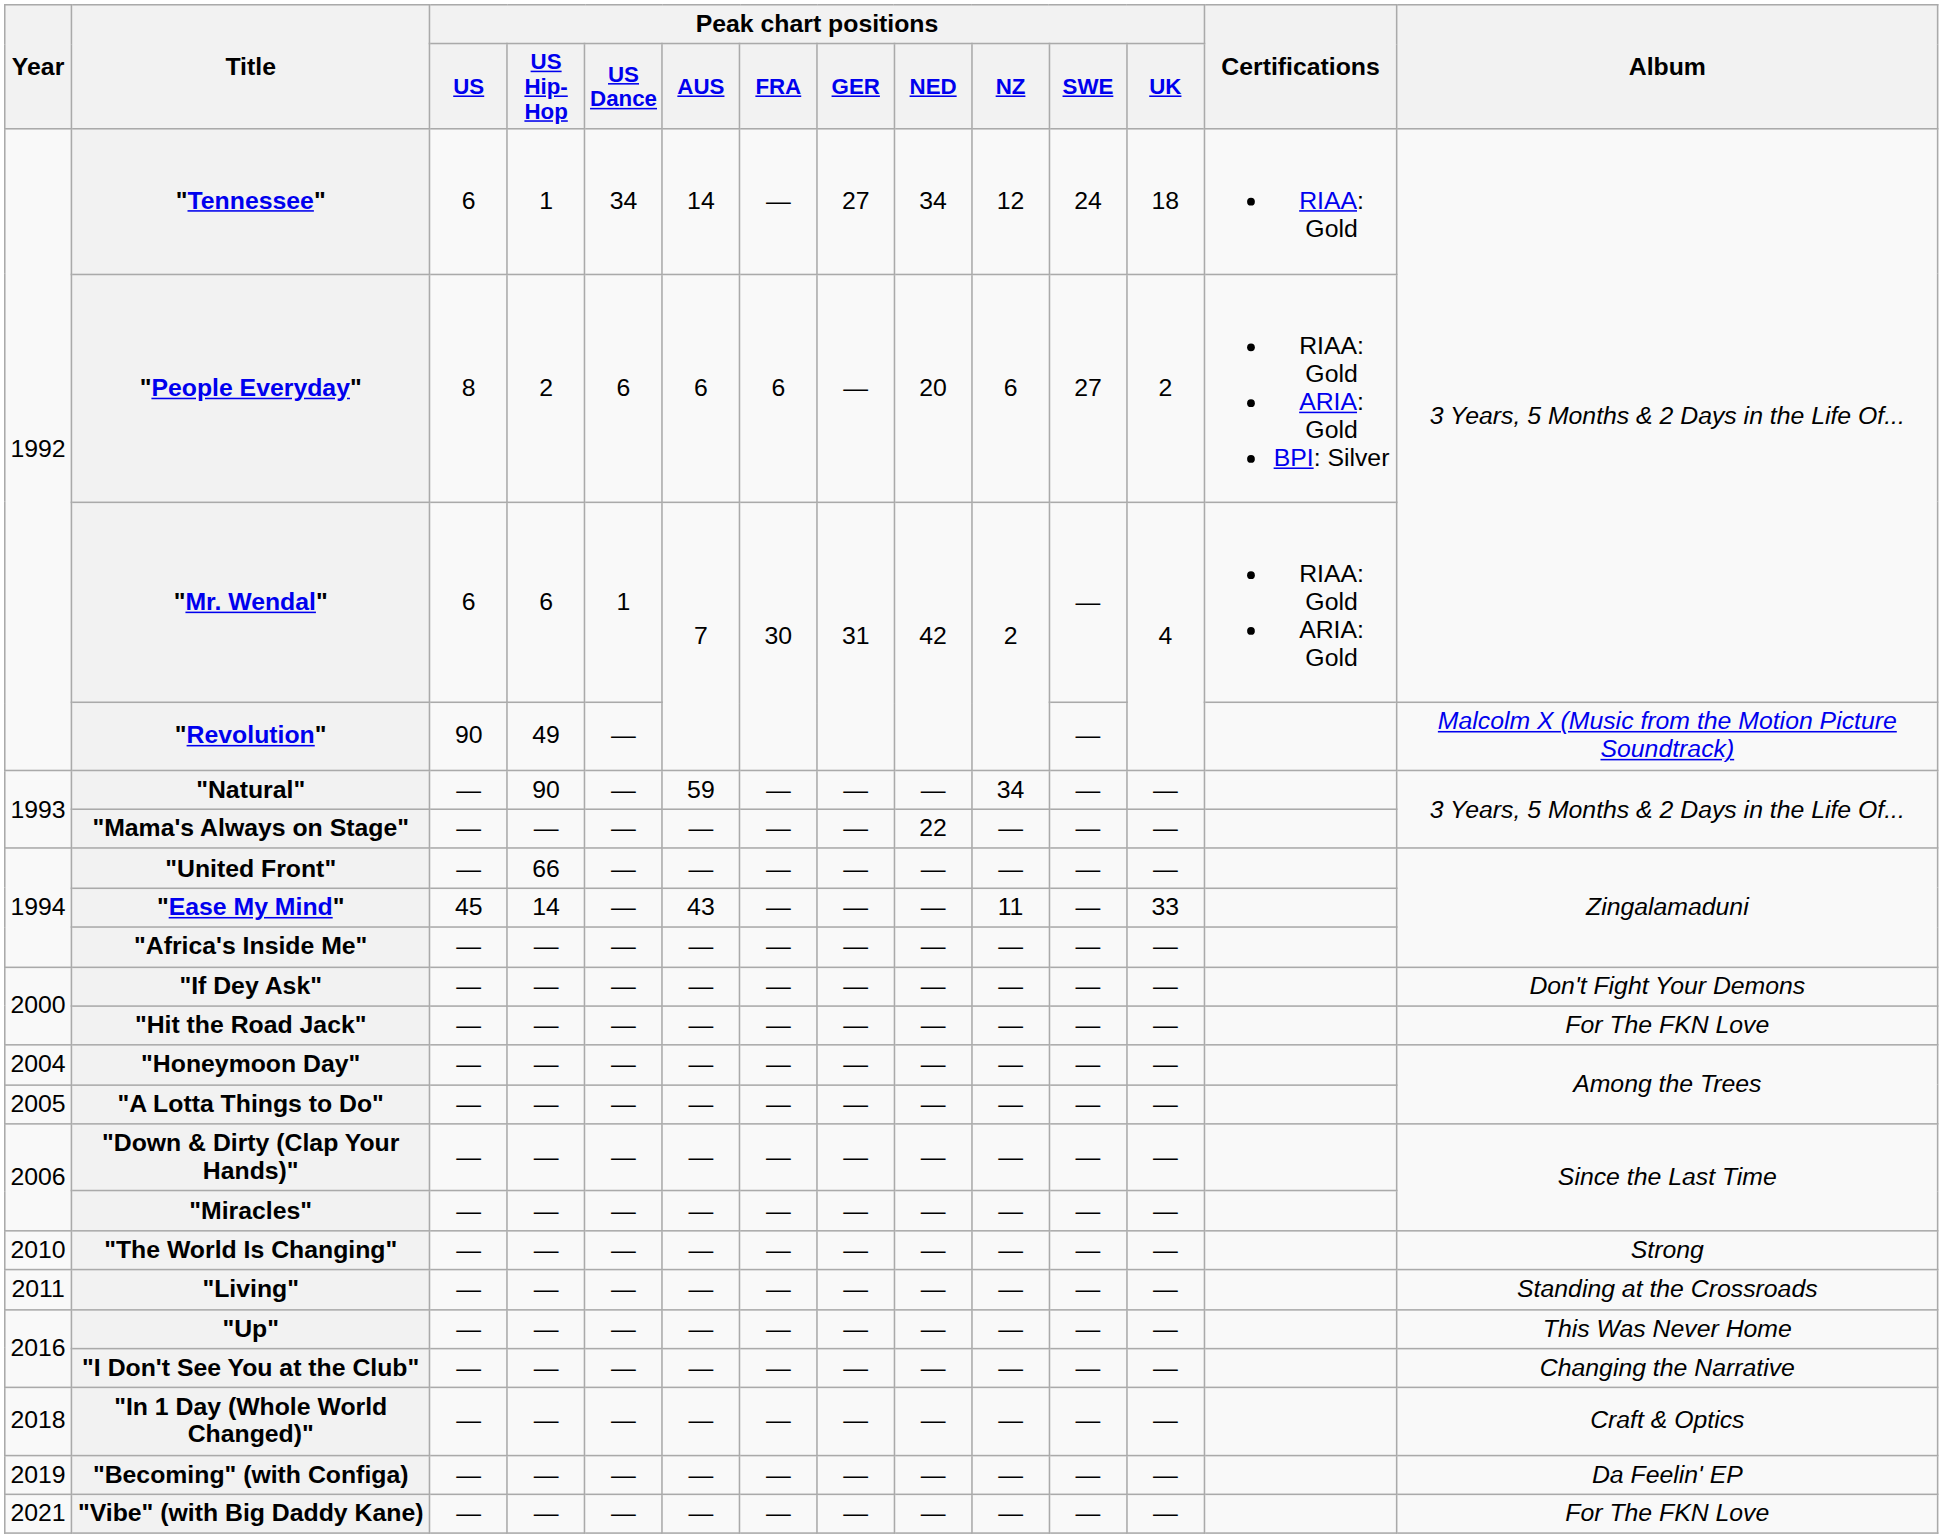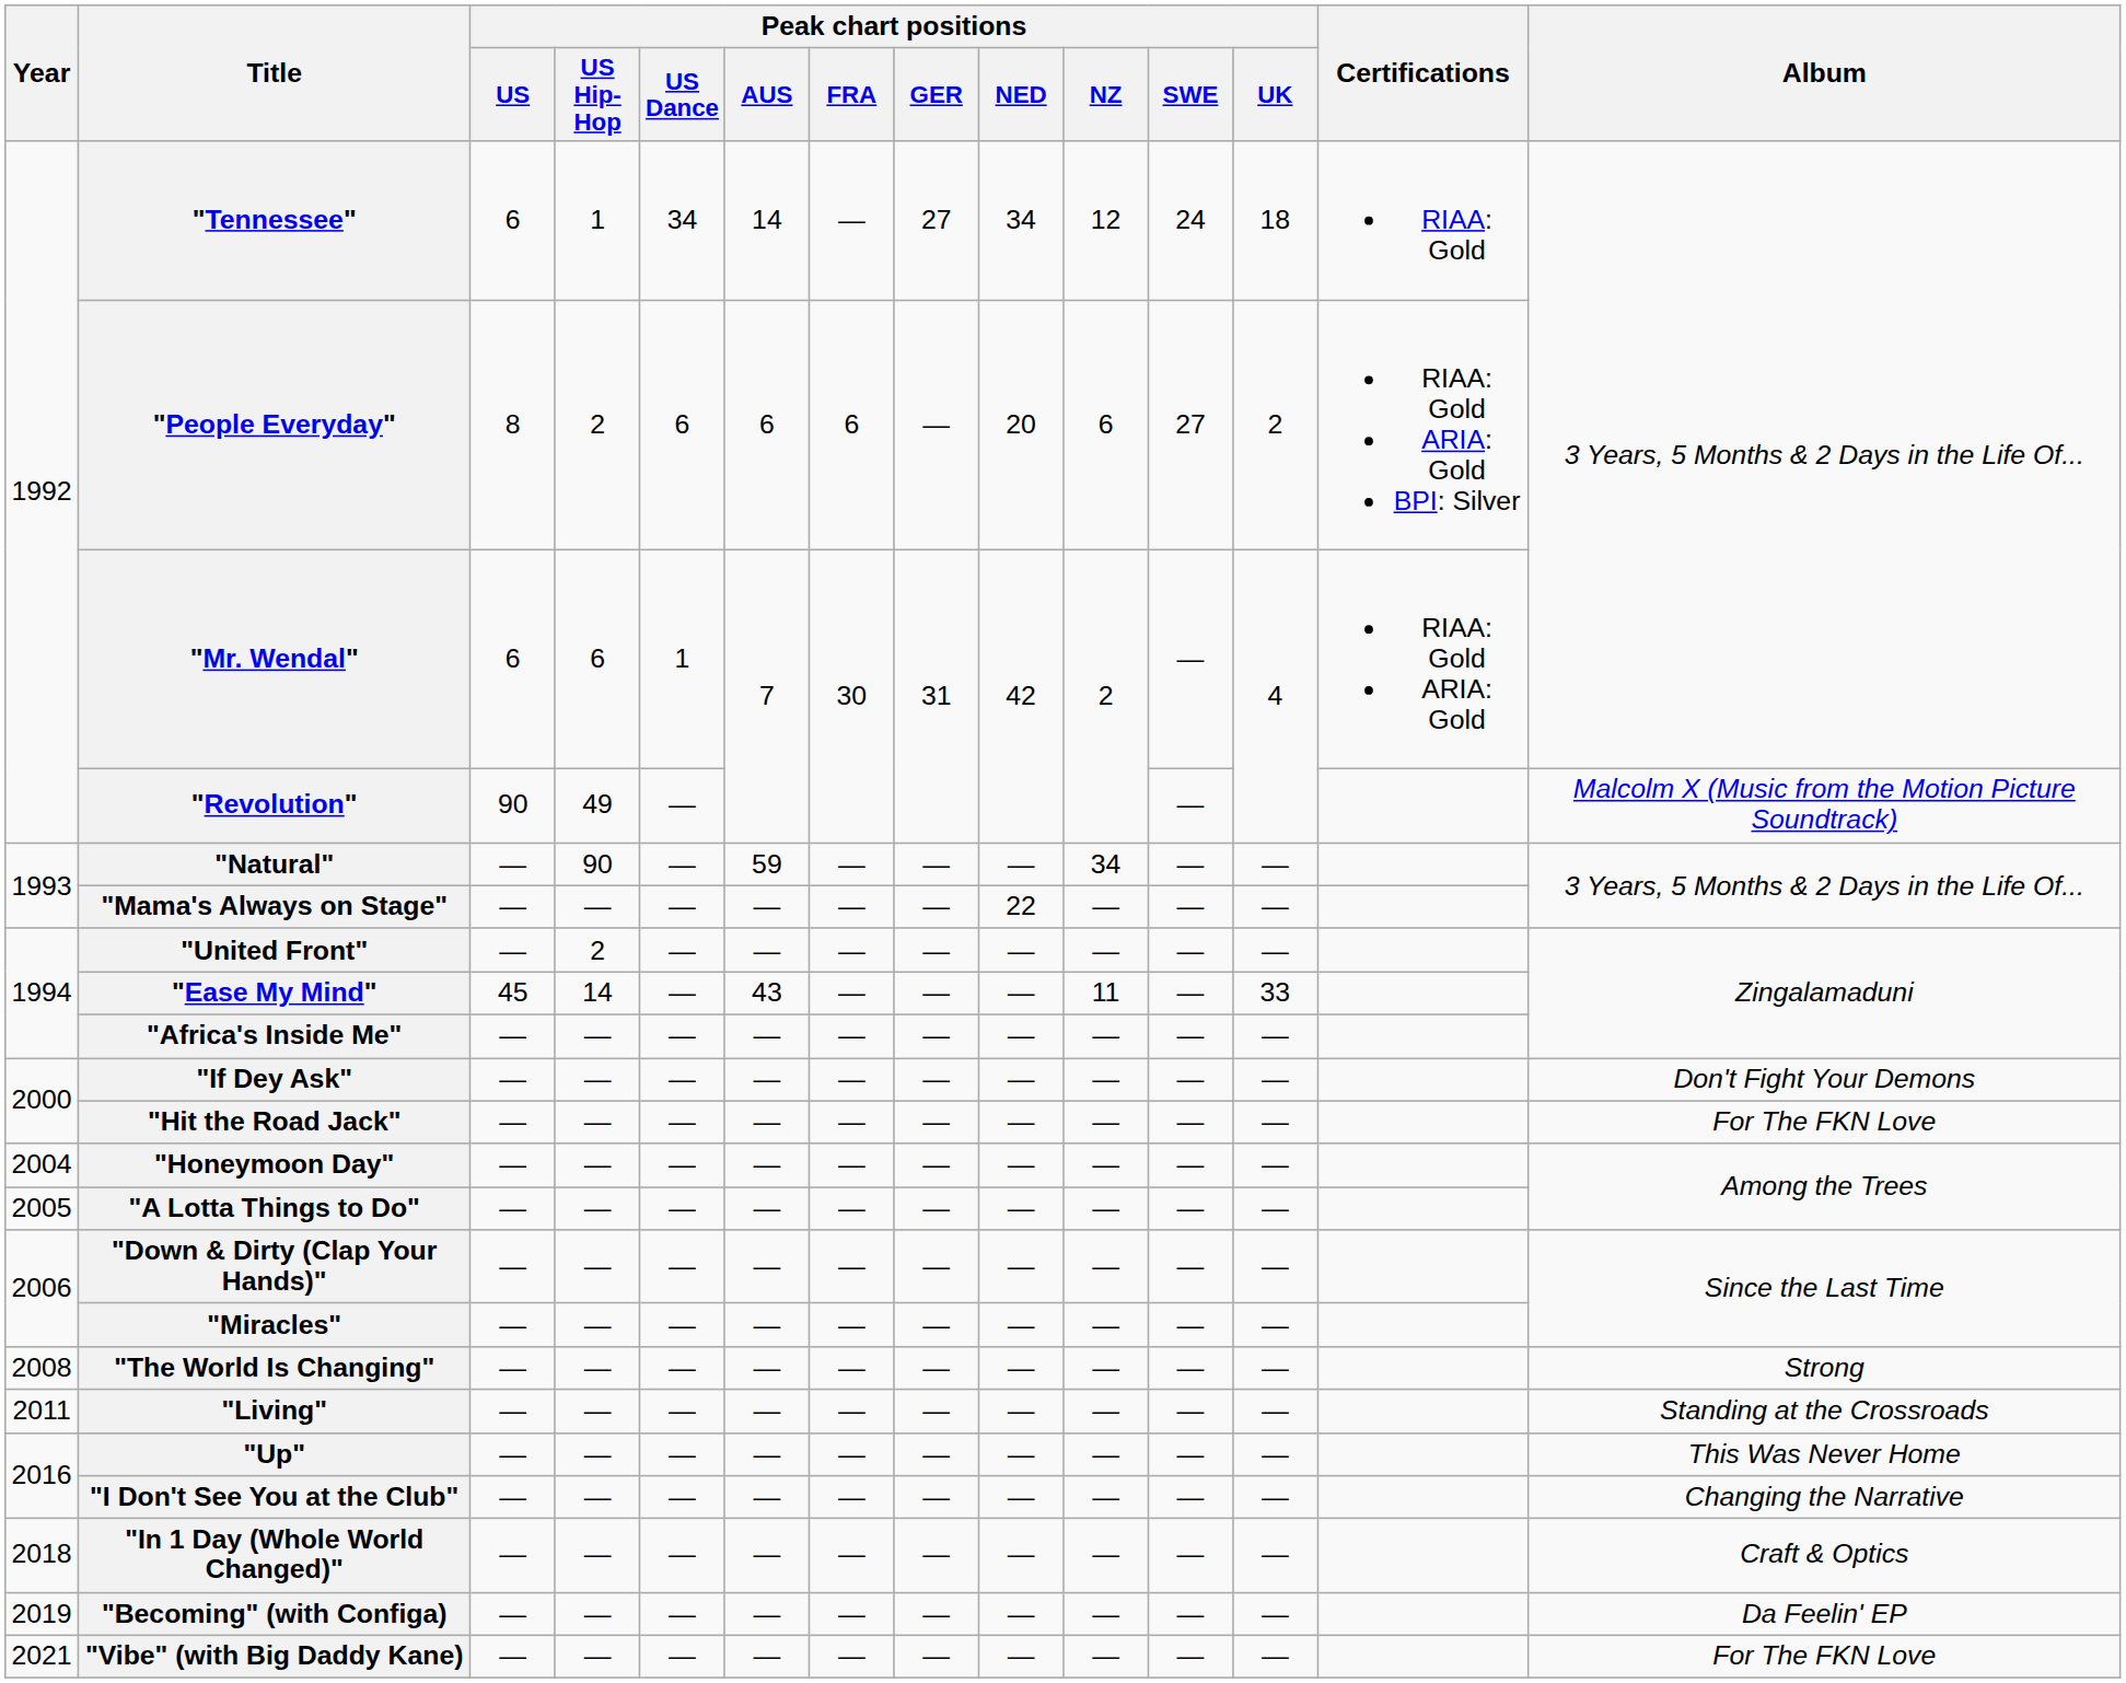 <table class="wikitable plainrowheaders" style="text-align:center;">
 <tr>
 <th scope="col" rowspan="2" style="width:1em;">Year</th>
 <th scope="col" rowspan="2" style="width:14em;">Title</th>
 <th scope="col" colspan="10">Peak chart positions</th>
 <th scope="col" rowspan="2">Certifications</th>
 <th scope="col" rowspan="2">Album</th>
 </tr>
 <tr>
 <th scope="col" style="width:3em;font-size:90%;"><a href='#'>US</a><br></th>
 <th scope="col" style="width:3em;font-size:90%;"><a href='#'>US Hip-Hop</a><br></th>
 <th scope="col" style="width:3em;font-size:90%;"><a href='#'>US Dance</a><br></th>
 <th scope="col" style="width:3em;font-size:90%;"><a href='#'>AUS</a><br></th>
 <th scope="col" style="width:3em;font-size:90%;"><a href='#'>FRA</a><br></th>
 <th scope="col" style="width:3em;font-size:90%;"><a href='#'>GER</a><br></th>
 <th scope="col" style="width:3em;font-size:90%;"><a href='#'>NED</a><br></th>
 <th scope="col" style="width:3em;font-size:90%;"><a href='#'>NZ</a><br></th>
 <th scope="col" style="width:3em;font-size:90%;"><a href='#'>SWE</a><br></th>
 <th scope="col" style="width:3em;font-size:90%;"><a href='#'>UK</a><br></th>
 </tr>
 <tr>
 <td rowspan="4">1992</td>
 <th scope="row">"<a href='#'>Tennessee</a>"</th>
 <td>6</td>
 <td>1</td>
 <td>34</td>
 <td>14</td>
 <td>—</td>
 <td>27</td>
 <td>34</td>
 <td>12</td>
 <td>24</td>
 <td>18</td>
 <td><br><ul><li><a href='#'>RIAA</a>: Gold</li></ul></td>
 <td rowspan="3" style="text-align:center; "><em>3 Years, 5 Months & 2 Days in the Life Of...</em></td>
 </tr>
 <tr>
 <th scope="row">"<a href='#'>People Everyday</a>"</th>
 <td>8</td>
 <td>2</td>
 <td>6</td>
 <td>6</td>
 <td>6</td>
 <td>—</td>
 <td>20</td>
 <td>6</td>
 <td>27</td>
 <td>2</td>
 <td><br><ul><li>RIAA: Gold</li><li><a href='#'>ARIA</a>: Gold</li><li><a href='#'>BPI</a>: Silver</li></ul></td>
 </tr>
 <tr>
 <th scope="row">"<a href='#'>Mr. Wendal</a>"</th>
 <td>6</td>
 <td>6</td>
 <td>1</td>
 <td rowspan="2">7</td>
 <td rowspan="2">30</td>
 <td rowspan="2">31</td>
 <td rowspan="2">42</td>
 <td rowspan="2">2</td>
 <td>—</td>
 <td rowspan="2">4</td>
 <td><br><ul><li>RIAA: Gold</li><li>ARIA: Gold</li></ul></td>
 </tr>
 <tr>
 <th scope="row">"<a href='#'>Revolution</a>"</th>
 <td>90</td>
 <td>49</td>
 <td>—</td>
 <td>—</td>
 <td></td>
 <td style="text-align:center; "><em><a href='#'>Malcolm X (Music from the Motion Picture Soundtrack)</a></em></td>
 </tr>
 <tr>
 <td rowspan="2">1993</td>
 <th scope="row">"Natural"</th>
 <td>—</td>
 <td>90</td>
 <td>—</td>
 <td>59</td>
 <td>—</td>
 <td>—</td>
 <td>—</td>
 <td>34</td>
 <td>—</td>
 <td>—</td>
 <td></td>
 <td rowspan="2" style="text-align:center; "><em>3 Years, 5 Months & 2 Days in the Life Of...</em></td>
 </tr>
 <tr>
 <th scope="row">"Mama's Always on Stage"</th>
 <td>—</td>
 <td>—</td>
 <td>—</td>
 <td>—</td>
 <td>—</td>
 <td>—</td>
 <td>22</td>
 <td>—</td>
 <td>—</td>
 <td>—</td>
 <td></td>
 </tr>
 <tr>
 <td rowspan="3">1994</td>
 <th scope="row">"United Front"</th>
 <td>—</td>
-<td>66</td>
+<td>2</td>
 <td>—</td>
 <td>—</td>
 <td>—</td>
 <td>—</td>
 <td>—</td>
 <td>—</td>
 <td>—</td>
 <td>—</td>
 <td></td>
 <td rowspan="3" style="text-align:center; "><em>Zingalamaduni</em></td>
 </tr>
 <tr>
 <th scope="row">"<a href='#'>Ease My Mind</a>"</th>
 <td>45</td>
 <td>14</td>
 <td>—</td>
 <td>43</td>
 <td>—</td>
 <td>—</td>
 <td>—</td>
 <td>11</td>
 <td>—</td>
 <td>33</td>
 <td></td>
 </tr>
 <tr>
 <th scope="row">"Africa's Inside Me"</th>
 <td>—</td>
 <td>—</td>
 <td>—</td>
 <td>—</td>
 <td>—</td>
 <td>—</td>
 <td>—</td>
 <td>—</td>
 <td>—</td>
 <td>—</td>
 <td></td>
 </tr>
 <tr>
 <td rowspan="2">2000</td>
 <th scope="row">"If Dey Ask"</th>
 <td>—</td>
 <td>—</td>
 <td>—</td>
 <td>—</td>
 <td>—</td>
 <td>—</td>
 <td>—</td>
 <td>—</td>
 <td>—</td>
 <td>—</td>
 <td></td>
 <td style="text-align:center; "><em>Don't Fight Your Demons</em></td>
 </tr>
 <tr>
 <th scope="row">"Hit the Road Jack"</th>
 <td>—</td>
 <td>—</td>
 <td>—</td>
 <td>—</td>
 <td>—</td>
 <td>—</td>
 <td>—</td>
 <td>—</td>
 <td>—</td>
 <td>—</td>
 <td></td>
 <td style="text-align:center; "><em>For The FKN Love</em></td>
 </tr>
 <tr>
 <td>2004</td>
 <th scope="row">"Honeymoon Day"</th>
 <td>—</td>
 <td>—</td>
 <td>—</td>
 <td>—</td>
 <td>—</td>
 <td>—</td>
 <td>—</td>
 <td>—</td>
 <td>—</td>
 <td>—</td>
 <td></td>
 <td rowspan="2" style="text-align:center; "><em>Among the Trees</em></td>
 </tr>
 <tr>
 <td>2005</td>
 <th scope="row">"A Lotta Things to Do"</th>
 <td>—</td>
 <td>—</td>
 <td>—</td>
 <td>—</td>
 <td>—</td>
 <td>—</td>
 <td>—</td>
 <td>—</td>
 <td>—</td>
 <td>—</td>
 <td></td>
 </tr>
 <tr>
 <td rowspan="2">2006</td>
 <th scope="row">"Down & Dirty (Clap Your Hands)"</th>
 <td>—</td>
 <td>—</td>
 <td>—</td>
 <td>—</td>
 <td>—</td>
 <td>—</td>
 <td>—</td>
 <td>—</td>
 <td>—</td>
 <td>—</td>
 <td></td>
 <td rowspan="2" style="text-align:center; "><em>Since the Last Time</em></td>
 </tr>
 <tr>
 <th scope="row">"Miracles"</th>
 <td>—</td>
 <td>—</td>
 <td>—</td>
 <td>—</td>
 <td>—</td>
 <td>—</td>
 <td>—</td>
 <td>—</td>
 <td>—</td>
 <td>—</td>
 <td></td>
 </tr>
 <tr>
-<td>2010</td>
+<td>2008</td>
 <th scope="row">"The World Is Changing"</th>
 <td>—</td>
 <td>—</td>
 <td>—</td>
 <td>—</td>
 <td>—</td>
 <td>—</td>
 <td>—</td>
 <td>—</td>
 <td>—</td>
 <td>—</td>
 <td></td>
 <td style="text-align:center; "><em>Strong</em></td>
 </tr>
 <tr>
 <td>2011</td>
 <th scope="row">"Living"</th>
 <td>—</td>
 <td>—</td>
 <td>—</td>
 <td>—</td>
 <td>—</td>
 <td>—</td>
 <td>—</td>
 <td>—</td>
 <td>—</td>
 <td>—</td>
 <td></td>
 <td style="text-align:center; "><em>Standing at the Crossroads</em></td>
 </tr>
 <tr>
 <td rowspan="2">2016</td>
 <th scope="row">"Up"</th>
 <td>—</td>
 <td>—</td>
 <td>—</td>
 <td>—</td>
 <td>—</td>
 <td>—</td>
 <td>—</td>
 <td>—</td>
 <td>—</td>
 <td>—</td>
 <td></td>
 <td style="text-align:center; "><em>This Was Never Home</em></td>
 </tr>
 <tr>
 <th scope="row">"I Don't See You at the Club"</th>
 <td>—</td>
 <td>—</td>
 <td>—</td>
 <td>—</td>
 <td>—</td>
 <td>—</td>
 <td>—</td>
 <td>—</td>
 <td>—</td>
 <td>—</td>
 <td></td>
 <td style="text-align:center; "><em>Changing the Narrative</em></td>
 </tr>
 <tr>
 <td>2018</td>
 <th scope="row">"In 1 Day (Whole World Changed)"</th>
 <td>—</td>
 <td>—</td>
 <td>—</td>
 <td>—</td>
 <td>—</td>
 <td>—</td>
 <td>—</td>
 <td>—</td>
 <td>—</td>
 <td>—</td>
 <td></td>
 <td style="text-align:center; "><em>Craft & Optics</em></td>
 </tr>
 <tr>
 <td>2019</td>
 <th scope="row">"Becoming" (with Configa)</th>
 <td>—</td>
 <td>—</td>
 <td>—</td>
 <td>—</td>
 <td>—</td>
 <td>—</td>
 <td>—</td>
 <td>—</td>
 <td>—</td>
 <td>—</td>
 <td></td>
 <td style="text-align:center; "><em>Da Feelin' EP</em></td>
 </tr>
 <tr>
 <td>2021</td>
 <th scope="row">"Vibe" (with Big Daddy Kane)</th>
 <td>—</td>
 <td>—</td>
 <td>—</td>
 <td>—</td>
 <td>—</td>
 <td>—</td>
 <td>—</td>
 <td>—</td>
 <td>—</td>
 <td>—</td>
 <td></td>
 <td style="text-align:center; "><em>For The FKN Love</em></td>
 </tr>
 </table>
